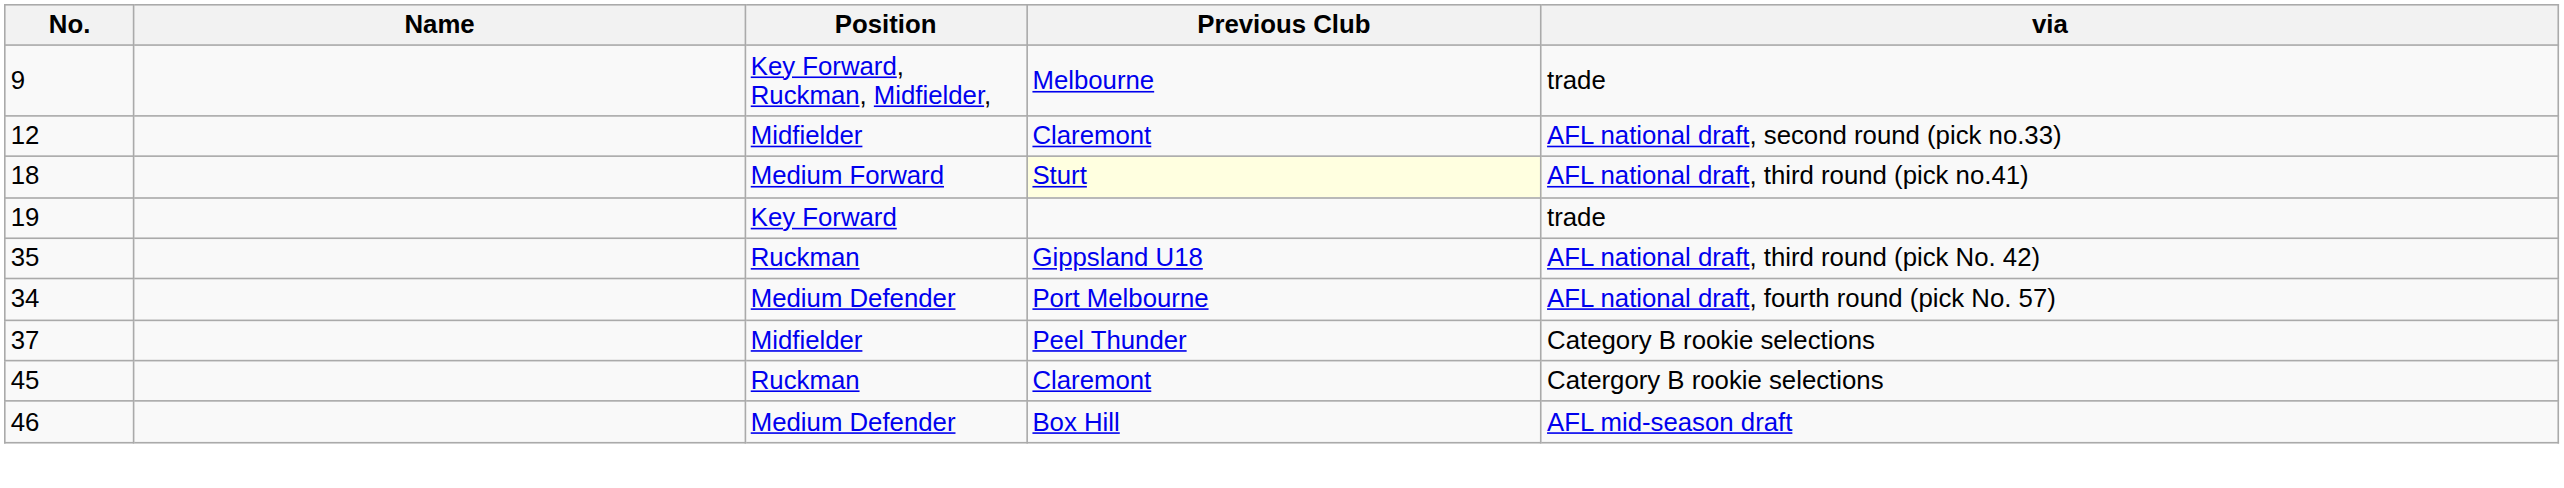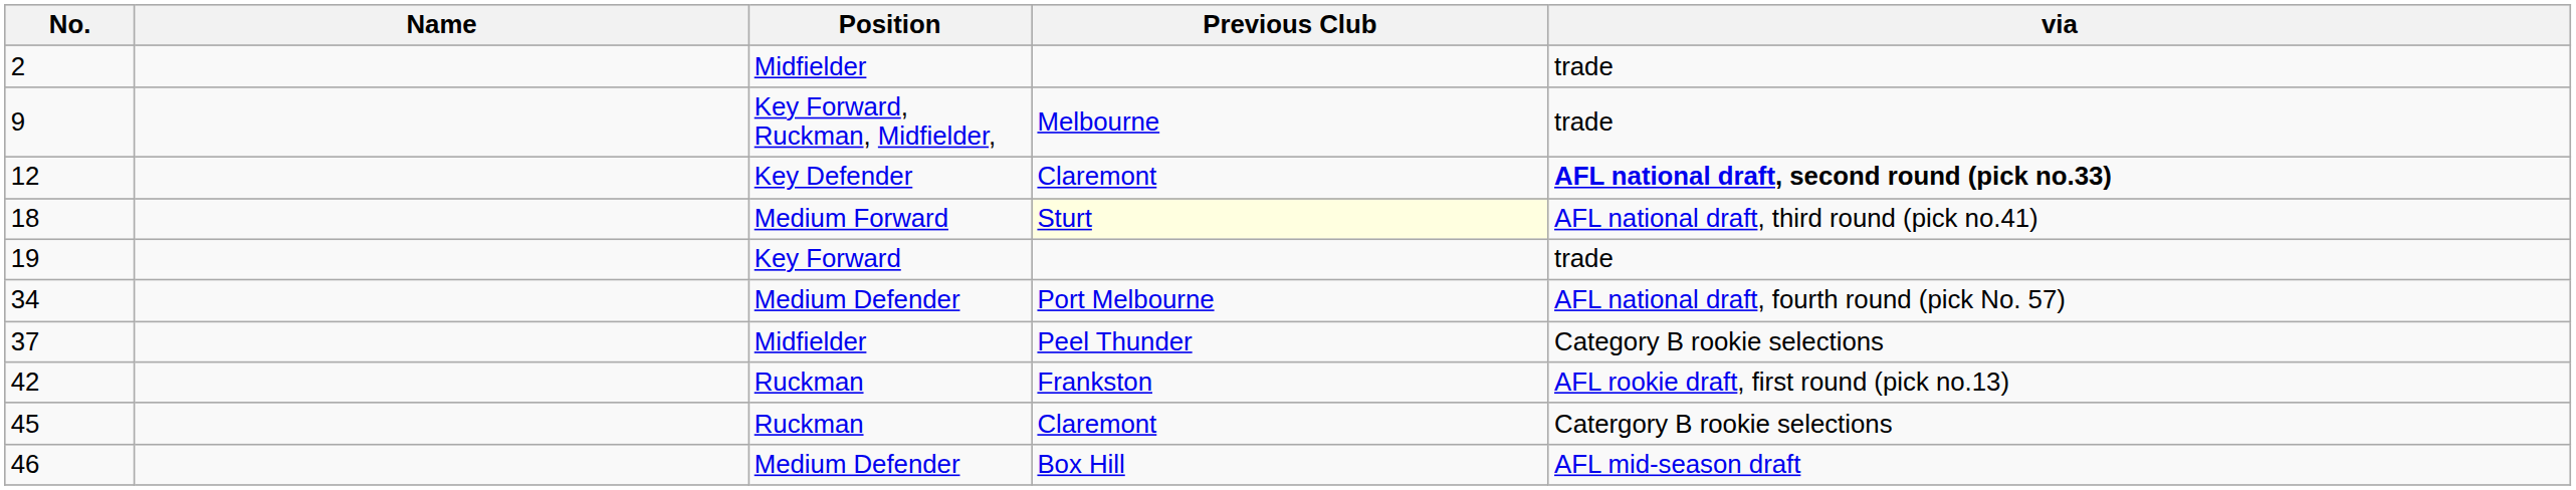 <table class="wikitable sortable" style="width:80%;">
 <tr>
 <th width="1%">No.</th>
 <th width="6%">Name</th>
 <th width="2%">Position</th>
 <th width="5%">Previous Club</th>
 <th width="10%">via</th>
+</tr>
+<tr>
+<td align="left">2</td>
+<td></td>
+<td><a href='#'>Midfielder</a></td>
+<td></td>
+<td>trade</td>
 </tr>
 <tr>
 <td>9</td>
 <td></td>
 <td><a href='#'>Key Forward</a>, <a href='#'>Ruckman</a>, <a href='#'>Midfielder</a>,</td>
 <td><a href='#'>Melbourne</a></td>
 <td>trade</td>
 </tr>
 <tr>
 <td>12</td>
 <td></td>
-<td><a href='#'>Midfielder</a></td>
+<td><a href='#'>Key Defender</a></td>
 <td><a href='#'>Claremont</a></td>
-<td><a href='#'>AFL national draft</a>, second round (pick no.33)</td>
+<td><strong><a href='#'>AFL national draft</a>, second round (pick no.33)</strong></td>
 </tr>
 <tr>
 <td>18</td>
 <td></td>
 <td><a href='#'>Medium Forward</a></td>
 <td style="background: lightyellow;"><a href='#'>Sturt</a></td>
 <td><a href='#'>AFL national draft</a>, third round (pick no.41)</td>
 </tr>
 <tr>
 <td>19</td>
 <td></td>
 <td><a href='#'>Key Forward</a></td>
 <td></td>
 <td>trade</td>
 </tr>
 <tr>
-<td>35</td>
-<td></td>
-<td><a href='#'>Ruckman</a></td>
-<td><a href='#'>Gippsland U18</a></td>
-<td><a href='#'>AFL national draft</a>, third round (pick No. 42)</td>
-</tr>
-<tr>
 <td>34</td>
 <td></td>
 <td><a href='#'>Medium Defender</a></td>
 <td><a href='#'>Port Melbourne</a></td>
 <td><a href='#'>AFL national draft</a>, fourth round (pick No. 57)</td>
 </tr>
 <tr>
 <td>37</td>
 <td></td>
 <td><a href='#'>Midfielder</a></td>
 <td><a href='#'>Peel Thunder</a></td>
 <td>Category B rookie selections</td>
+</tr>
+<tr>
+<td>42</td>
+<td></td>
+<td><a href='#'>Ruckman</a></td>
+<td><a href='#'>Frankston</a></td>
+<td><a href='#'>AFL rookie draft</a>, first round (pick no.13)</td>
 </tr>
 <tr>
 <td>45</td>
 <td></td>
 <td><a href='#'>Ruckman</a></td>
 <td><a href='#'>Claremont</a></td>
 <td>Catergory B rookie selections</td>
 </tr>
 <tr>
 <td>46</td>
 <td></td>
 <td><a href='#'>Medium Defender</a></td>
 <td><a href='#'>Box Hill</a></td>
 <td><a href='#'>AFL mid-season draft</a></td>
 </tr>
 </table>
